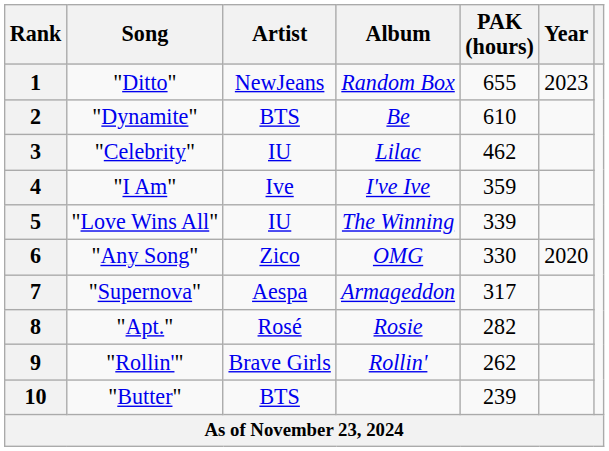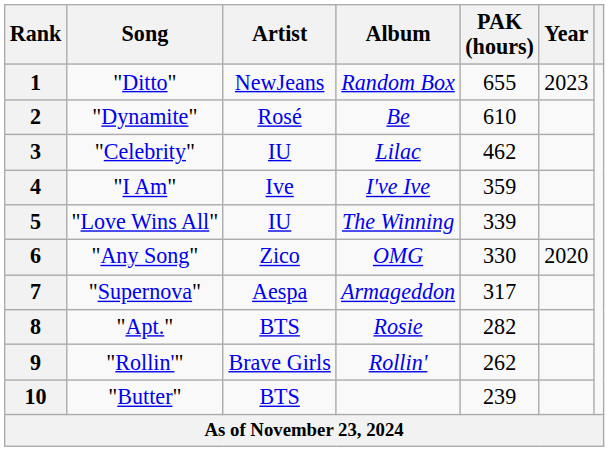 <table class="wikitable sortable" style="text-align:center;">
 <tr>
 <th>Rank</th>
 <th>Song</th>
 <th>Artist</th>
 <th>Album</th>
 <th>PAK<br>(hours)</th>
 <th>Year</th>
 <th class="unsortable"></th>
 </tr>
 <tr>
 <th align="center">1</th>
 <td>"<a href='#'>Ditto</a>"</td>
 <td><a href='#'>NewJeans</a></td>
 <td><em><a href='#'>Random Box</a></em></td>
 <td style="text-align:center;">655</td>
 <td align="center">2023</td>
 <td rowspan="10"></td>
 </tr>
 <tr>
 <th align="center">2</th>
 <td>"<a href='#'>Dynamite</a>"</td>
-<td><a href='#'>BTS</a></td>
+<td><a href='#'>Rosé</a></td>
 <td><em><a href='#'>Be</a></em></td>
 <td style="text-align:center;">610</td>
 <td align="center"></td>
 </tr>
 <tr>
 <th align="center">3</th>
 <td>"<a href='#'>Celebrity</a>"</td>
 <td><a href='#'>IU</a></td>
 <td><em><a href='#'>Lilac</a></em></td>
 <td align="center">462</td>
 <td align="center"></td>
 </tr>
 <tr>
 <th align="center">4</th>
 <td>"<a href='#'>I Am</a>"</td>
 <td><a href='#'>Ive</a></td>
 <td><em><a href='#'>I've Ive</a></em></td>
 <td align="center">359</td>
 <td align="center"></td>
 </tr>
 <tr>
 <th align="center">5</th>
 <td>"<a href='#'>Love Wins All</a>"</td>
 <td><a href='#'>IU</a></td>
 <td><em><a href='#'>The Winning</a></em></td>
 <td align="center">339</td>
 <td align="center"></td>
 </tr>
 <tr>
 <th align="center">6</th>
 <td>"<a href='#'>Any Song</a>"</td>
 <td><a href='#'>Zico</a></td>
 <td><a href='#'><em>OMG</em></a></td>
 <td align="center">330</td>
 <td align="center">2020</td>
 </tr>
 <tr>
 <th align="center">7</th>
 <td>"<a href='#'>Supernova</a>"</td>
 <td><a href='#'>Aespa</a></td>
 <td><em><a href='#'>Armageddon</a></em></td>
 <td align="center">317</td>
 <td></td>
 </tr>
 <tr>
 <th align="center">8</th>
 <td>"<a href='#'>Apt.</a>"</td>
-<td><a href='#'>Rosé</a></td>
+<td><a href='#'>BTS</a></td>
 <td><em><a href='#'>Rosie</a></em></td>
 <td align="center">282</td>
 <td></td>
 </tr>
 <tr>
 <th align="center">9</th>
 <td>"<a href='#'>Rollin'</a>"</td>
 <td><a href='#'>Brave Girls</a></td>
 <td><em><a href='#'>Rollin'</a></em></td>
 <td align="center">262</td>
 <td align="center"></td>
 </tr>
 <tr>
 <th align="center">10</th>
 <td>"<a href='#'>Butter</a>"</td>
 <td><a href='#'>BTS</a></td>
 <td></td>
 <td align="center">239</td>
 <td align="center"></td>
 </tr>
 <tr>
 <th colspan="7" style="text-align:center; font-size:85%;">As of November 23, 2024</th>
 </tr>
 </table>
